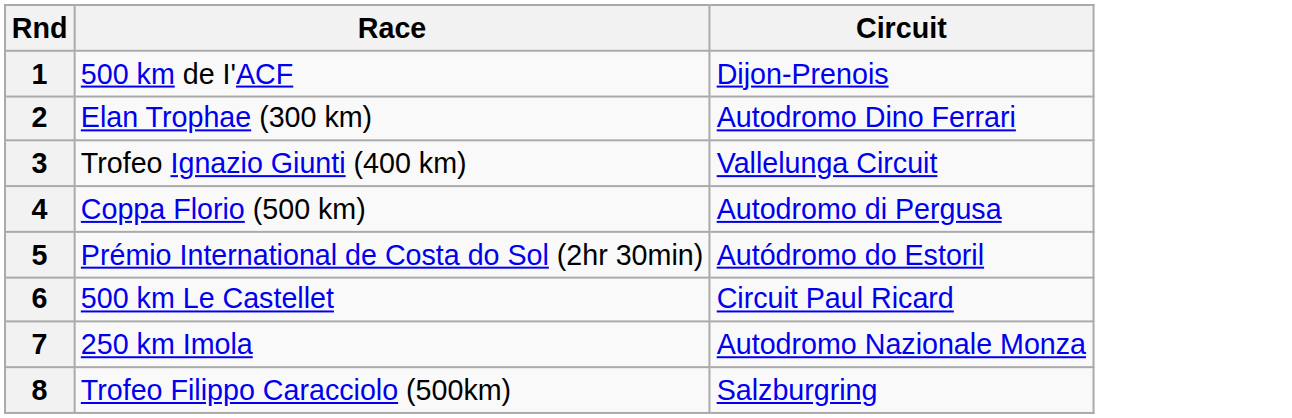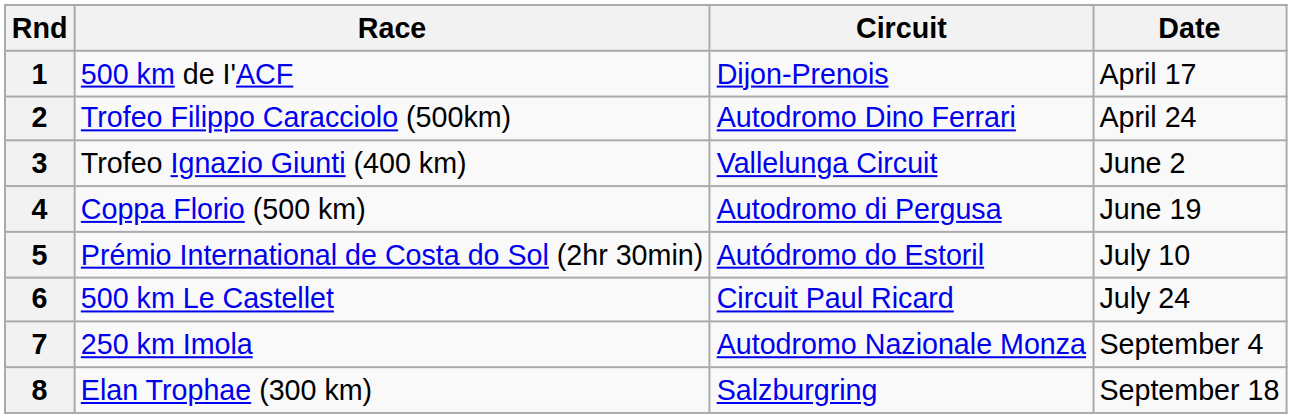 <table class="wikitable" style="font-size: 90%;">
 <tr>
 <th>Rnd</th>
 <th>Race</th>
 <th>Circuit</th>
+<th>Date</th>
 </tr>
 <tr>
 <th>1</th>
 <td> <a href='#'>500 km</a> de I'<a href='#'>ACF</a></td>
 <td><a href='#'>Dijon-Prenois</a></td>
+<td>April 17</td>
 </tr>
 <tr>
 <th>2</th>
-<td> <a href='#'>Elan Trophae</a> (300 km)</td>
+<td> <a href='#'>Trofeo Filippo Caracciolo</a> (500km)</td>
 <td><a href='#'>Autodromo Dino Ferrari</a></td>
+<td>April 24</td>
 </tr>
 <tr>
 <th>3</th>
 <td> Trofeo <a href='#'>Ignazio Giunti</a> (400 km)</td>
 <td><a href='#'>Vallelunga Circuit</a></td>
+<td>June 2</td>
 </tr>
 <tr>
 <th>4</th>
 <td> <a href='#'>Coppa Florio</a> (500 km)</td>
 <td><a href='#'>Autodromo di Pergusa</a></td>
+<td>June 19</td>
 </tr>
 <tr>
 <th>5</th>
 <td> <a href='#'>Prémio International de Costa do Sol</a> (2hr 30min)</td>
 <td><a href='#'>Autódromo do Estoril</a></td>
+<td>July 10</td>
 </tr>
 <tr>
 <th>6</th>
 <td> <a href='#'>500 km Le Castellet</a></td>
 <td><a href='#'>Circuit Paul Ricard</a></td>
+<td>July 24</td>
 </tr>
 <tr>
 <th>7</th>
 <td> <a href='#'>250&nbsp;km Imola</a></td>
 <td><a href='#'>Autodromo Nazionale Monza</a></td>
+<td>September 4</td>
 </tr>
 <tr>
 <th>8</th>
-<td> <a href='#'>Trofeo Filippo Caracciolo</a> (500km)</td>
+<td> <a href='#'>Elan Trophae</a> (300 km)</td>
 <td><a href='#'>Salzburgring</a></td>
+<td>September 18</td>
 </tr>
 </table>
